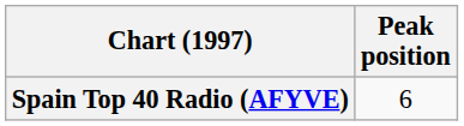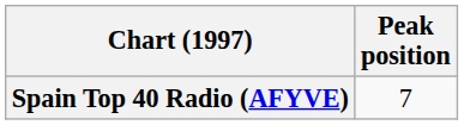 <table class="wikitable plainrowheaders" style="text-align:center;">
 <tr>
 <th>Chart (1997)</th>
 <th>Peak<br>position</th>
 </tr>
 <tr>
 <th scope="row">Spain Top 40 Radio (<a href='#'>AFYVE</a>)</th>
-<td>6</td>
+<td>7</td>
 </tr>
 </table>
